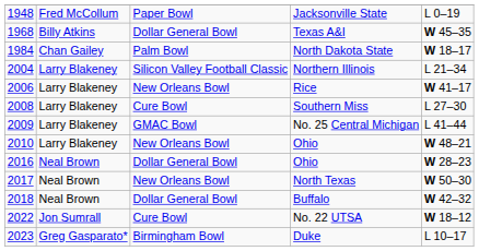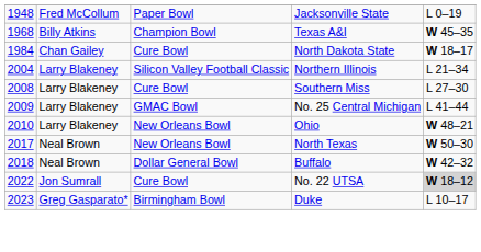 <table class="wikitable">
 <tr>
 </tr>
 <tr>
 <td><a href='#'>1948</a></td>
 <td><a href='#'>Fred McCollum</a></td>
 <td><a href='#'>Paper Bowl</a></td>
 <td><a href='#'>Jacksonville State</a></td>
 <td>L 0–19</td>
 </tr>
 <tr>
 <td><a href='#'>1968</a></td>
 <td><a href='#'>Billy Atkins</a></td>
-<td><a href='#'>Dollar General Bowl</a></td>
+<td><a href='#'>Champion Bowl</a></td>
 <td><a href='#'>Texas A&I</a></td>
 <td><strong>W</strong> 45–35</td>
 </tr>
 <tr>
 <td><a href='#'>1984</a></td>
 <td><a href='#'>Chan Gailey</a></td>
-<td><a href='#'>Palm Bowl</a></td>
+<td><a href='#'>Cure Bowl</a></td>
 <td><a href='#'>North Dakota State</a></td>
 <td><strong>W</strong> 18–17</td>
 </tr>
 <tr>
 <td><a href='#'>2004</a></td>
 <td><a href='#'>Larry Blakeney</a></td>
 <td><a href='#'>Silicon Valley Football Classic</a></td>
 <td><a href='#'>Northern Illinois</a></td>
 <td>L 21–34</td>
-</tr>
-<tr>
-<td><a href='#'>2006</a></td>
-<td>Larry Blakeney</td>
-<td><a href='#'>New Orleans Bowl</a></td>
-<td><a href='#'>Rice</a></td>
-<td><strong>W</strong> 41–17</td>
 </tr>
 <tr>
 <td><a href='#'>2008</a></td>
 <td>Larry Blakeney</td>
 <td><a href='#'>Cure Bowl</a></td>
 <td><a href='#'>Southern Miss</a></td>
 <td>L 27–30</td>
 </tr>
 <tr>
 <td><a href='#'>2009</a></td>
 <td>Larry Blakeney</td>
 <td><a href='#'>GMAC Bowl</a></td>
 <td>No. 25 <a href='#'>Central Michigan</a></td>
 <td>L 41–44</td>
 </tr>
 <tr>
 <td><a href='#'>2010</a></td>
 <td>Larry Blakeney</td>
 <td><a href='#'>New Orleans Bowl</a></td>
 <td><a href='#'>Ohio</a></td>
 <td><strong>W</strong> 48–21</td>
 </tr>
 <tr>
-<td><a href='#'>2016</a></td>
-<td><a href='#'>Neal Brown</a></td>
-<td><a href='#'>Dollar General Bowl</a></td>
-<td><a href='#'>Ohio</a></td>
-<td><strong>W</strong> 28–23</td>
-</tr>
-<tr>
 <td><a href='#'>2017</a></td>
 <td>Neal Brown</td>
 <td><a href='#'>New Orleans Bowl</a></td>
 <td><a href='#'>North Texas</a></td>
 <td><strong>W</strong> 50–30</td>
 </tr>
 <tr>
 <td><a href='#'>2018</a></td>
 <td>Neal Brown</td>
 <td><a href='#'>Dollar General Bowl</a></td>
 <td><a href='#'>Buffalo</a></td>
 <td><strong>W</strong> 42–32</td>
 </tr>
 <tr>
 <td><a href='#'>2022</a></td>
 <td><a href='#'>Jon Sumrall</a></td>
 <td><a href='#'>Cure Bowl</a></td>
 <td>No. 22 <a href='#'>UTSA</a></td>
-<td><strong>W</strong> 18–12</td>
+<td style="background: lightgrey;"><strong>W</strong> 18–12</td>
 </tr>
 <tr>
 <td><a href='#'>2023</a></td>
 <td><a href='#'>Greg Gasparato*</a></td>
 <td><a href='#'>Birmingham Bowl</a></td>
 <td><a href='#'>Duke</a></td>
 <td>L 10–17</td>
 </tr>
 </table>
